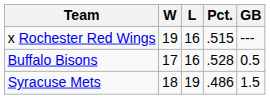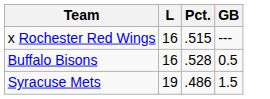 <table class="wikitable sortable">
 <tr>
 <th>Team</th>
-<th>W</th>
 <th>L</th>
 <th>Pct.</th>
 <th>GB</th>
 </tr>
 <tr>
 <td>x <a href='#'>Rochester Red Wings</a></td>
-<td>19</td>
 <td>16</td>
 <td>.515</td>
 <td>---</td>
 </tr>
 <tr>
 <td><a href='#'>Buffalo Bisons</a></td>
-<td>17</td>
 <td>16</td>
 <td>.528</td>
 <td>0.5</td>
 </tr>
 <tr>
 <td><a href='#'>Syracuse Mets</a></td>
-<td>18</td>
 <td>19</td>
 <td>.486</td>
 <td>1.5</td>
 </tr>
 </table>
